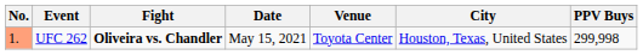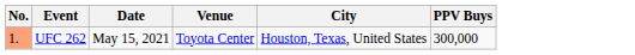 <table class="wikitable">
 <tr>
 <th>No.</th>
 <th>Event</th>
-<th>Fight</th>
 <th>Date</th>
 <th>Venue</th>
 <th>City</th>
 <th>PPV Buys</th>
 </tr>
 <tr>
 <td style="background: lightsalmon;">1.</td>
 <td><a href='#'>UFC 262</a></td>
-<td><strong>Oliveira vs. Chandler</strong></td>
 <td>May 15, 2021</td>
 <td><a href='#'>Toyota Center</a></td>
 <td><a href='#'>Houston, Texas</a>, United States</td>
-<td>299,998</td>
+<td>300,000</td>
 </tr>
 </table>
